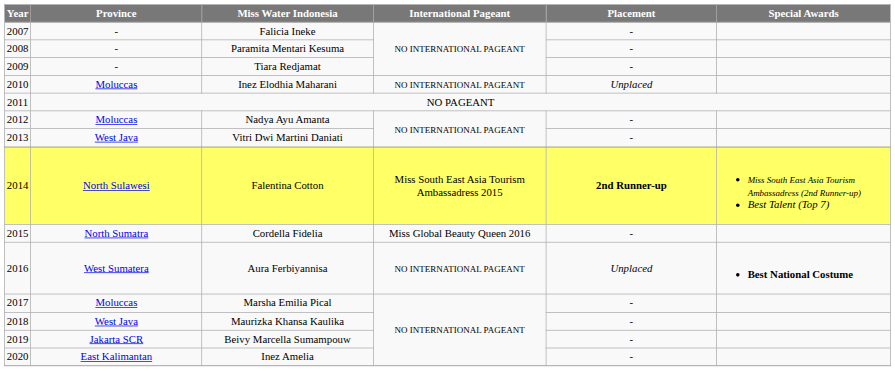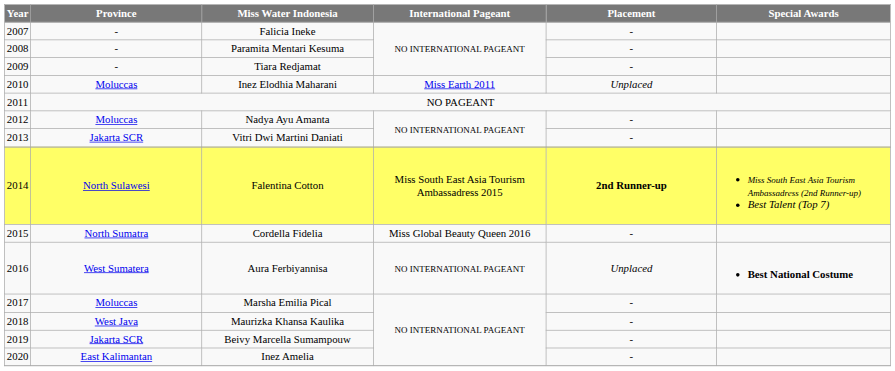 <table class="wikitable sortable" style="font-size: 95%; text-align:center">
 <tr>
 <th width="30" style="background-color:#787878;color:#FFFFFF;">Year</th>
 <th width="250" style="background-color:#787878;color:#FFFFFF;">Province</th>
 <th width="250" style="background-color:#787878;color:#FFFFFF;">Miss Water Indonesia</th>
 <th width="250" style="background-color:#787878;color:#FFFFFF;">International Pageant</th>
 <th width="250" style="background-color:#787878;color:#FFFFFF;">Placement</th>
 <th width="250" style="background-color:#787878;color:#FFFFFF;">Special Awards</th>
 </tr>
 <tr>
 <td>2007</td>
 <td>-</td>
 <td>Falicia Ineke</td>
 <td rowspan="3"><small>NO INTERNATIONAL PAGEANT</small></td>
 <td>-</td>
 <td></td>
 </tr>
 <tr>
 <td>2008</td>
 <td>-</td>
 <td>Paramita Mentari Kesuma</td>
 <td>-</td>
 <td></td>
 </tr>
 <tr>
 <td>2009</td>
 <td>-</td>
 <td>Tiara Redjamat</td>
 <td>-</td>
 <td></td>
 </tr>
 <tr>
 <td>2010</td>
 <td><a href='#'>Moluccas</a></td>
 <td>Inez Elodhia Maharani</td>
-<td><small>NO INTERNATIONAL PAGEANT</small></td>
+<td><a href='#'>Miss Earth 2011</a></td>
 <td><em>Unplaced</em></td>
 <td></td>
 </tr>
 <tr>
 <td>2011</td>
 <td colspan="6" style="text-align:center;">NO PAGEANT</td>
 </tr>
 <tr>
 <td>2012</td>
 <td><a href='#'>Moluccas</a></td>
 <td>Nadya Ayu Amanta</td>
 <td rowspan="2"><small>NO INTERNATIONAL PAGEANT</small></td>
 <td>-</td>
 <td></td>
 </tr>
 <tr>
 <td>2013</td>
-<td><a href='#'>West Java</a></td>
+<td><a href='#'>Jakarta SCR</a></td>
 <td>Vitri Dwi Martini Daniati</td>
 <td>-</td>
 <td></td>
 </tr>
 <tr>
 </tr>
 <tr style="background-color:#FFFF66; ">
 <td>2014</td>
 <td><a href='#'>North Sulawesi</a></td>
 <td>Falentina Cotton</td>
 <td>Miss South East Asia Tourism Ambassadress 2015</td>
 <td><strong>2nd Runner-up</strong></td>
 <td align="left"><br><ul><li><small><em>Miss South East Asia Tourism Ambassadress (2nd Runner-up)</em></small></li><li><em>Best Talent (Top 7)</em></li></ul></td>
 </tr>
 <tr>
 <td>2015</td>
 <td><a href='#'>North Sumatra</a></td>
 <td>Cordella Fidelia</td>
 <td>Miss Global Beauty Queen 2016</td>
 <td>-</td>
 <td></td>
 </tr>
 <tr>
 <td>2016</td>
 <td><a href='#'>West Sumatera</a></td>
 <td>Aura Ferbiyannisa</td>
 <td><small>NO INTERNATIONAL PAGEANT</small></td>
 <td><em>Unplaced</em></td>
 <td align="left"><br><ul><li><strong>Best National Costume</strong></li></ul></td>
 </tr>
 <tr>
 <td>2017</td>
 <td><a href='#'>Moluccas</a></td>
 <td>Marsha Emilia Pical</td>
 <td rowspan="4"><small>NO INTERNATIONAL PAGEANT</small></td>
 <td>-</td>
 <td></td>
 </tr>
 <tr>
 <td>2018</td>
 <td><a href='#'>West Java</a></td>
 <td>Maurizka Khansa Kaulika</td>
 <td>-</td>
 <td></td>
 </tr>
 <tr>
 <td>2019</td>
 <td><a href='#'>Jakarta SCR</a></td>
 <td>Beivy Marcella Sumampouw</td>
 <td>-</td>
 <td></td>
 </tr>
 <tr>
 <td>2020</td>
 <td><a href='#'>East Kalimantan</a></td>
 <td>Inez Amelia</td>
 <td>-</td>
 <td></td>
 </tr>
 <tr>
 </tr>
 </table>
